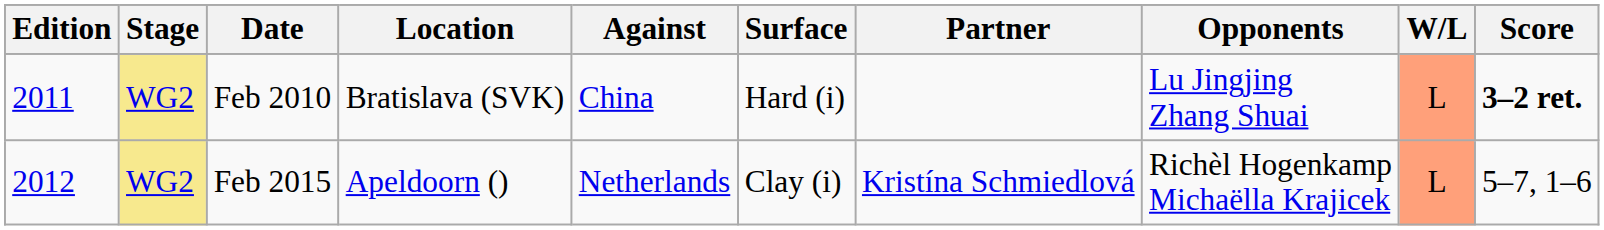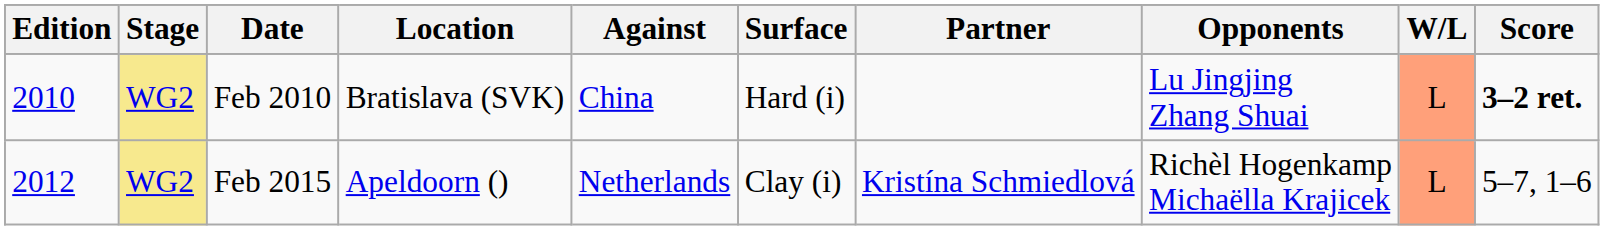 <table class=wikitable>
 <tr>
 <th>Edition</th>
 <th>Stage</th>
 <th>Date</th>
 <th>Location</th>
 <th>Against</th>
 <th>Surface</th>
 <th>Partner</th>
 <th>Opponents</th>
 <th>W/L</th>
 <th>Score</th>
 </tr>
 <tr>
-<td rowspan=1><a href='#'>2011</a></td>
+<td rowspan=1><a href='#'>2010</a></td>
 <td bgcolor=f7e98e><a href='#'>WG2</a></td>
 <td>Feb 2010</td>
 <td rowspan=1>Bratislava (SVK)</td>
 <td> <a href='#'>China</a></td>
 <td rowspan=1>Hard (i)</td>
 <td></td>
 <td><a href='#'>Lu Jingjing</a> <br>  <a href='#'>Zhang Shuai</a></td>
 <td style=text-align:center;background:#ffa07a>L</td>
 <td><strong>3–2 ret.</strong></td>
 </tr>
 <tr>
 <td><a href='#'>2012</a></td>
 <td bgcolor=f7e98e><a href='#'>WG2</a></td>
 <td>Feb 2015</td>
 <td><a href='#'>Apeldoorn</a> ()</td>
 <td> <a href='#'>Netherlands</a></td>
 <td>Clay (i)</td>
 <td><a href='#'>Kristína Schmiedlová</a></td>
 <td>Richèl Hogenkamp <br>  <a href='#'>Michaëlla Krajicek</a></td>
 <td style=text-align:center;background:#ffa07a>L</td>
 <td>5–7, 1–6</td>
 </tr>
 </table>
